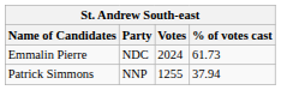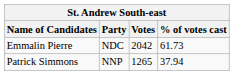 <table class="wikitable">
 <tr>
 <th colspan="4">St. Andrew South-east</th>
 </tr>
 <tr>
 <th>Name of Candidates</th>
 <th>Party</th>
 <th>Votes</th>
 <th>% of votes cast</th>
 </tr>
 <tr>
 <td>Emmalin Pierre</td>
 <td>NDC</td>
-<td>2024</td>
+<td>2042</td>
 <td>61.73</td>
 </tr>
 <tr>
 <td>Patrick Simmons</td>
 <td>NNP</td>
-<td>1255</td>
+<td>1265</td>
 <td>37.94</td>
 </tr>
 </table>
